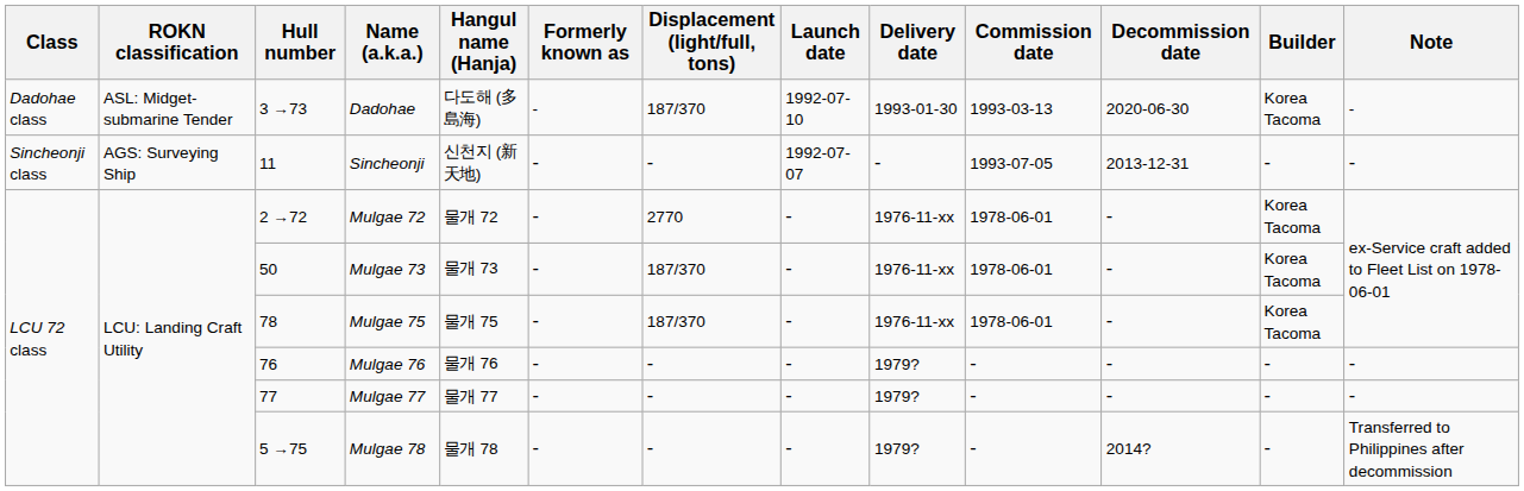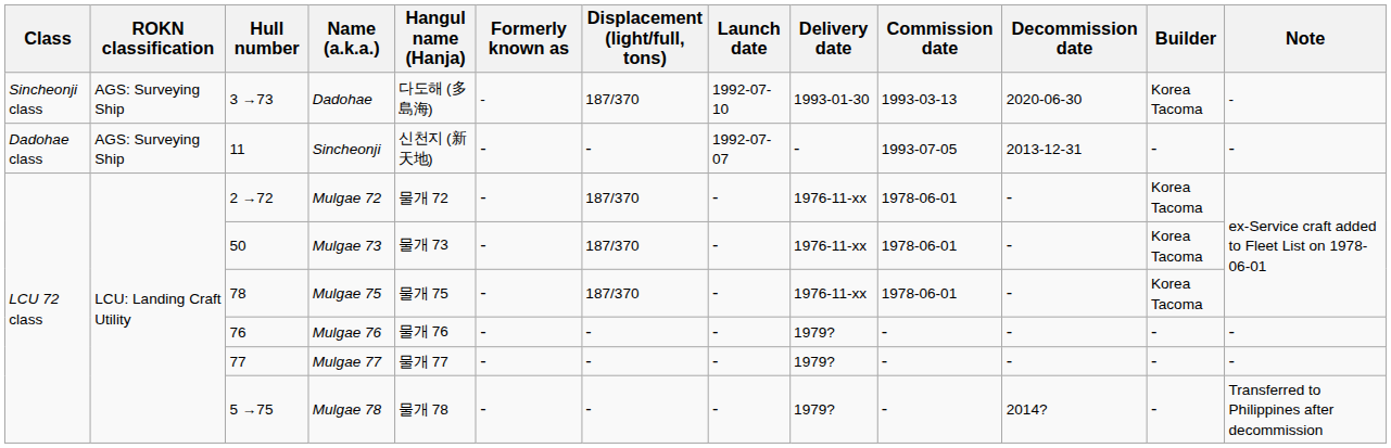 <table class="wikitable">
 <tr>
 <th>Class</th>
 <th>ROKN classification</th>
 <th>Hull number</th>
 <th>Name (a.k.a.)</th>
 <th>Hangul name<br>(Hanja)</th>
 <th>Formerly known as</th>
 <th>Displacement<br>(light/full, tons)</th>
 <th>Launch date</th>
 <th>Delivery date</th>
 <th>Commission date</th>
 <th>Decommission date</th>
 <th>Builder</th>
 <th>Note</th>
 </tr>
 <tr>
-<td><small><em>Dadohae</em> class</small></td>
-<td><small>ASL: Midget-submarine Tender</small></td>
+<td><small><em>Sincheonji</em> class</small></td>
+<td><small>AGS: Surveying Ship</small></td>
 <td><small>3 →73</small></td>
 <td><small><em>Dadohae</em></small></td>
 <td><small>다도해 (多島海)</small></td>
 <td><small>-</small></td>
 <td><small>187/370</small></td>
 <td><small>1992-07-10</small></td>
 <td><small>1993-01-30</small></td>
 <td><small>1993-03-13</small></td>
 <td><small>2020-06-30</small></td>
 <td><small>Korea Tacoma</small></td>
 <td><small>-</small></td>
 </tr>
 <tr>
-<td><small><em>Sincheonji</em> class</small></td>
+<td><small><em>Dadohae</em> class</small></td>
 <td><small>AGS: Surveying Ship</small></td>
 <td><small>11</small></td>
 <td><em><small>Sincheonji</small></em></td>
 <td><small>신천지 (新天地)</small></td>
 <td>-</td>
 <td>-</td>
 <td><small>1992-07-07</small></td>
 <td>-</td>
 <td><small>1993-07-05</small></td>
 <td><small>2013-12-31</small></td>
 <td>-</td>
 <td>-</td>
 </tr>
 <tr>
 <td rowspan="6"><small><em>LCU 72</em> class</small></td>
 <td rowspan="6"><small>LCU: Landing Craft Utility</small></td>
 <td><small>2 →72</small></td>
 <td><small><em>Mulgae 72</em></small></td>
 <td><small>물개 72</small></td>
 <td>-</td>
-<td><small>2770</small></td>
+<td><small>187/370</small></td>
 <td>-</td>
 <td><small>1976-11-xx</small></td>
 <td><small>1978-06-01</small></td>
 <td>-</td>
 <td><small>Korea Tacoma</small></td>
 <td rowspan="3"><small>ex-Service craft added to Fleet List on 1978-06-01</small></td>
 </tr>
 <tr>
 <td><small>50</small></td>
 <td><small><em>Mulgae 73</em></small></td>
 <td><small>물개 73</small></td>
 <td>-</td>
 <td><small>187/370</small></td>
 <td>-</td>
 <td><small>1976-11-xx</small></td>
 <td><small>1978-06-01</small></td>
 <td>-</td>
 <td><small>Korea Tacoma</small></td>
 </tr>
 <tr>
 <td><small>78</small></td>
 <td><small><em>Mulgae 75</em></small></td>
 <td><small>물개 75</small></td>
 <td>-</td>
 <td><small>187/370</small></td>
 <td>-</td>
 <td><small>1976-11-xx</small></td>
 <td><small>1978-06-01</small></td>
 <td>-</td>
 <td><small>Korea Tacoma</small></td>
 </tr>
 <tr>
 <td><small>76</small></td>
 <td><small><em>Mulgae 76</em></small></td>
 <td><small>물개 76</small></td>
 <td>-</td>
 <td>-</td>
 <td>-</td>
 <td><small>1979?</small></td>
 <td>-</td>
 <td>-</td>
 <td>-</td>
 <td>-</td>
 </tr>
 <tr>
 <td><small>77</small></td>
 <td><small><em>Mulgae 77</em></small></td>
 <td><small>물개 77</small></td>
 <td>-</td>
 <td>-</td>
 <td>-</td>
 <td><small>1979?</small></td>
 <td>-</td>
 <td>-</td>
 <td>-</td>
 <td>-</td>
 </tr>
 <tr>
 <td><small>5 →75</small></td>
 <td><small><em>Mulgae 78</em></small></td>
 <td><small>물개 78</small></td>
 <td>-</td>
 <td>-</td>
 <td>-</td>
 <td><small>1979?</small></td>
 <td>-</td>
 <td><small>2014?</small></td>
 <td>-</td>
 <td><small>Transferred to Philippines after decommission</small></td>
 </tr>
 </table>
